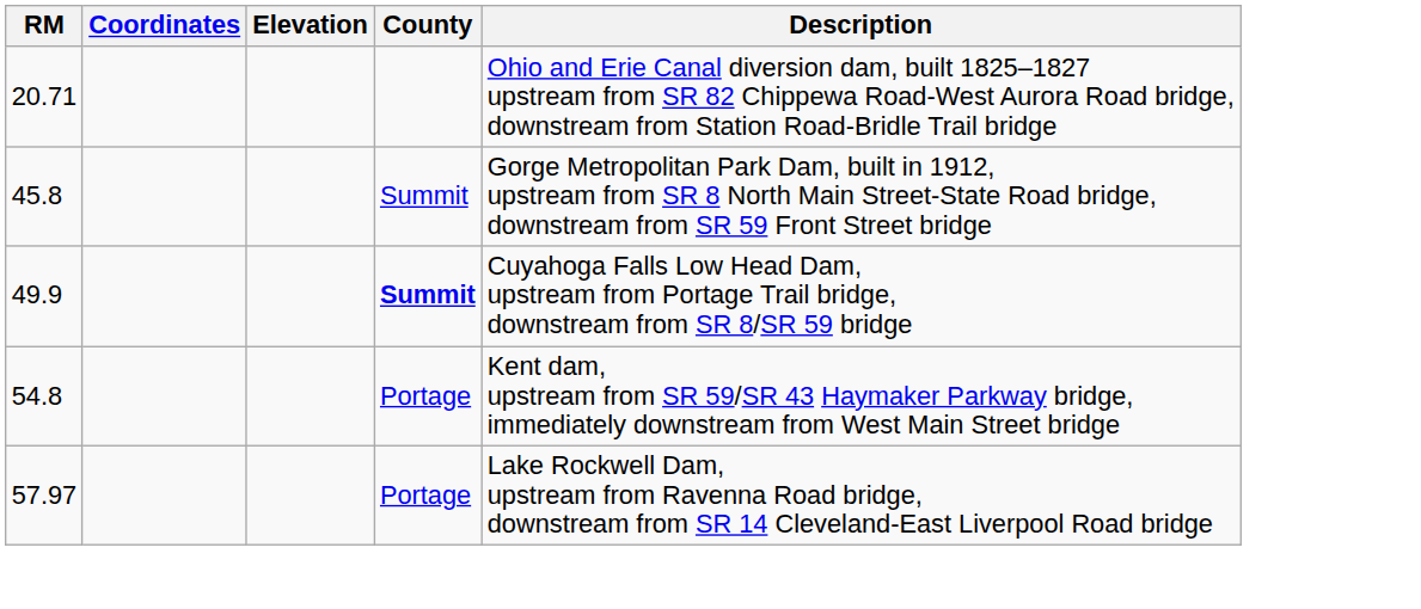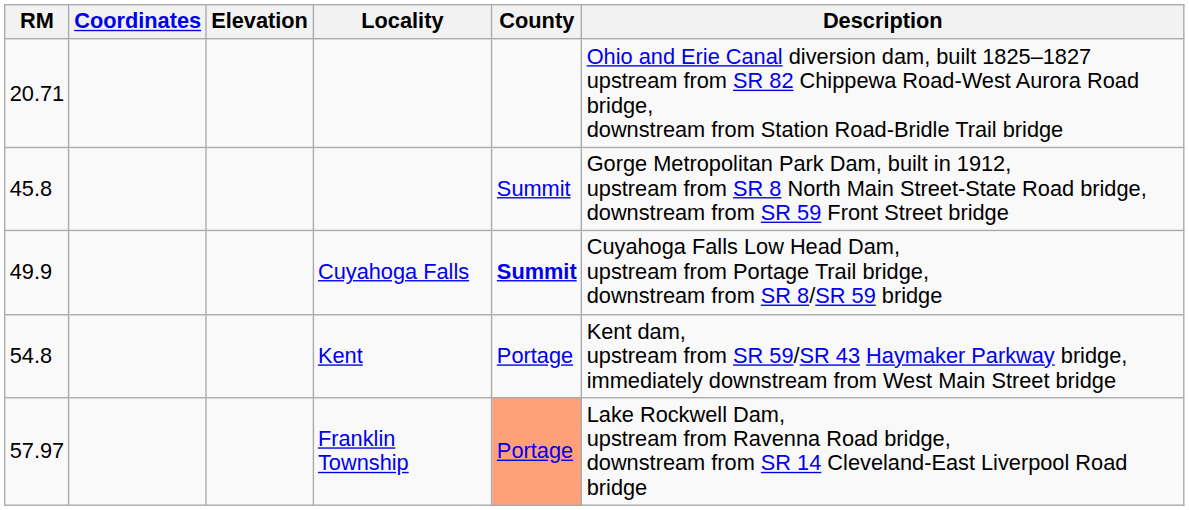 <table class="wikitable sortable collapsible" >
 <tr>
 <th>RM<br></th>
 <th><a href='#'>Coordinates</a></th>
 <th>Elevation</th>
+<th>Locality</th>
 <th>County</th>
 <th>Description</th>
 </tr>
 <tr>
 <td>20.71<br></td>
+<td></td>
 <td></td>
 <td></td>
 <td></td>
 <td><a href='#'>Ohio and Erie Canal</a> diversion dam, built 1825–1827<br>upstream from  <a href='#'>SR 82</a> Chippewa Road-West Aurora Road bridge,<br>downstream from Station Road-Bridle Trail bridge</td>
 </tr>
 <tr>
 <td>45.8<br></td>
 <td></td>
 <td></td>
+<td></td>
 <td><a href='#'>Summit</a></td>
 <td>Gorge Metropolitan Park Dam, built in 1912,<br>upstream from  <a href='#'>SR 8</a> North Main Street-State Road bridge,<br>downstream from  <a href='#'>SR 59</a> Front Street bridge</td>
 </tr>
 <tr>
 <td>49.9<br></td>
 <td></td>
 <td></td>
+<td><a href='#'>Cuyahoga Falls</a></td>
 <td><strong><a href='#'>Summit</a></strong></td>
 <td>Cuyahoga Falls Low Head Dam,<br>upstream from Portage Trail bridge,<br>downstream from   <a href='#'>SR 8</a>/<a href='#'>SR 59</a> bridge</td>
 </tr>
 <tr>
 <td>54.8<br></td>
 <td></td>
 <td></td>
+<td><a href='#'>Kent</a></td>
 <td><a href='#'>Portage</a></td>
 <td>Kent dam,<br>upstream from   <a href='#'>SR 59</a>/<a href='#'>SR 43</a> <a href='#'>Haymaker Parkway</a> bridge,<br> immediately downstream from West Main Street bridge</td>
 </tr>
 <tr>
 <td>57.97<br></td>
 <td></td>
 <td></td>
-<td><a href='#'>Portage</a></td>
+<td><a href='#'>Franklin Township</a></td>
+<td style="background: lightsalmon;"><a href='#'>Portage</a></td>
 <td>Lake Rockwell Dam,<br>upstream from Ravenna Road bridge,<br>downstream from  <a href='#'>SR 14</a> Cleveland-East Liverpool Road bridge</td>
 </tr>
 </table>
